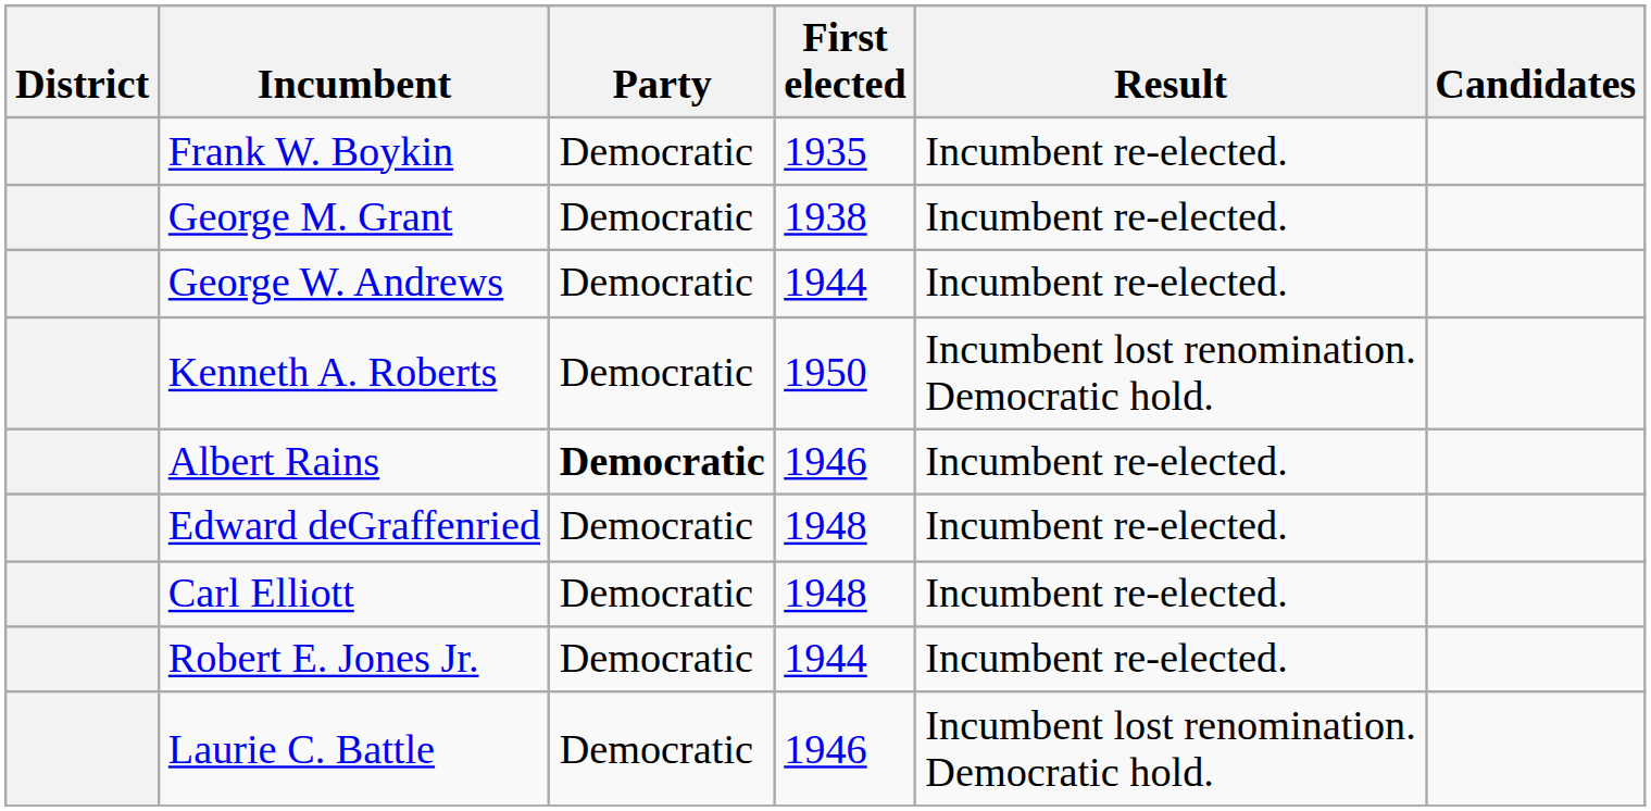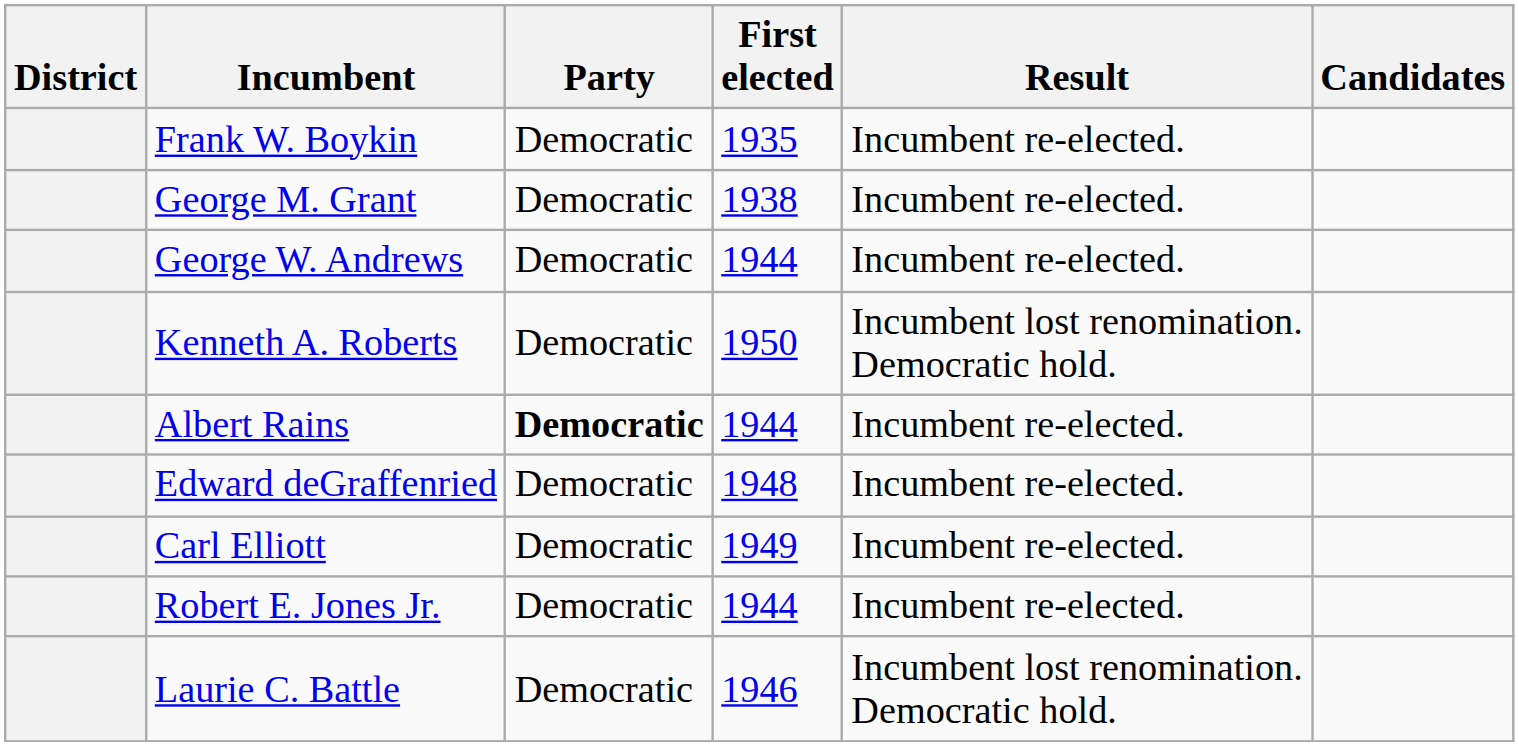 <table class=wikitable>
 <tr valign=bottom>
 <th>District</th>
 <th>Incumbent</th>
 <th>Party</th>
 <th>First<br>elected</th>
 <th>Result</th>
 <th>Candidates</th>
 </tr>
 <tr>
 <th></th>
 <td><a href='#'>Frank W. Boykin</a></td>
 <td>Democratic</td>
 <td><a href='#'>1935 </a></td>
 <td>Incumbent re-elected.</td>
 <td nowrap></td>
 </tr>
 <tr>
 <th></th>
 <td><a href='#'>George M. Grant</a></td>
 <td>Democratic</td>
 <td><a href='#'>1938</a></td>
 <td>Incumbent re-elected.</td>
 <td nowrap></td>
 </tr>
 <tr>
 <th></th>
 <td><a href='#'>George W. Andrews</a></td>
 <td>Democratic</td>
 <td><a href='#'>1944</a></td>
 <td>Incumbent re-elected.</td>
 <td nowrap></td>
 </tr>
 <tr>
 <th></th>
 <td><a href='#'>Kenneth A. Roberts</a></td>
 <td>Democratic</td>
 <td><a href='#'>1950</a></td>
 <td>Incumbent lost renomination.<br>Democratic hold.</td>
 <td nowrap></td>
 </tr>
 <tr>
 <th></th>
 <td><a href='#'>Albert Rains</a></td>
 <td><strong>Democratic</strong></td>
-<td><a href='#'>1946</a></td>
+<td><a href='#'>1944</a></td>
 <td>Incumbent re-elected.</td>
 <td nowrap></td>
 </tr>
 <tr>
 <th></th>
 <td><a href='#'>Edward deGraffenried</a></td>
 <td>Democratic</td>
 <td><a href='#'>1948</a></td>
 <td>Incumbent re-elected.</td>
 <td nowrap></td>
 </tr>
 <tr>
 <th></th>
 <td><a href='#'>Carl Elliott</a></td>
 <td>Democratic</td>
-<td><a href='#'>1948</a></td>
+<td><a href='#'>1949</a></td>
 <td>Incumbent re-elected.</td>
 <td nowrap></td>
 </tr>
 <tr>
 <th></th>
 <td><a href='#'>Robert E. Jones Jr.</a></td>
 <td>Democratic</td>
 <td><a href='#'>1944 </a></td>
 <td>Incumbent re-elected.</td>
 <td nowrap></td>
 </tr>
 <tr>
 <th></th>
 <td><a href='#'>Laurie C. Battle</a></td>
 <td>Democratic</td>
 <td><a href='#'>1946</a></td>
 <td>Incumbent lost renomination.<br>Democratic hold.</td>
 <td nowrap></td>
 </tr>
 </table>
